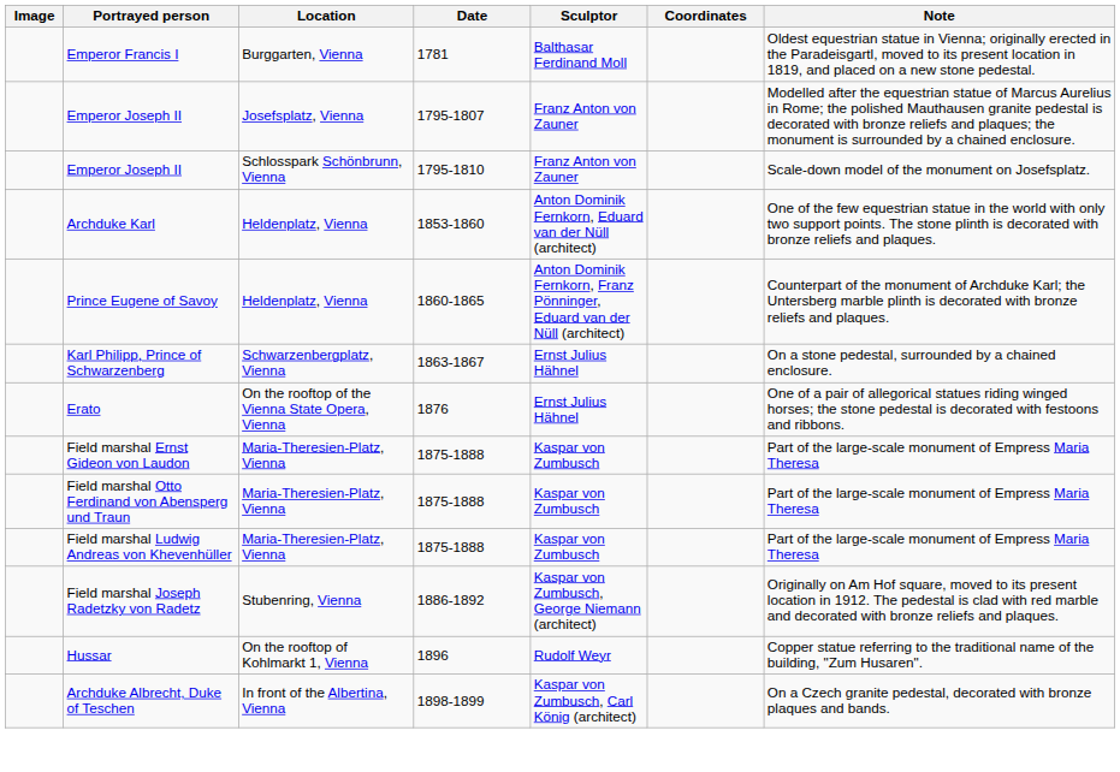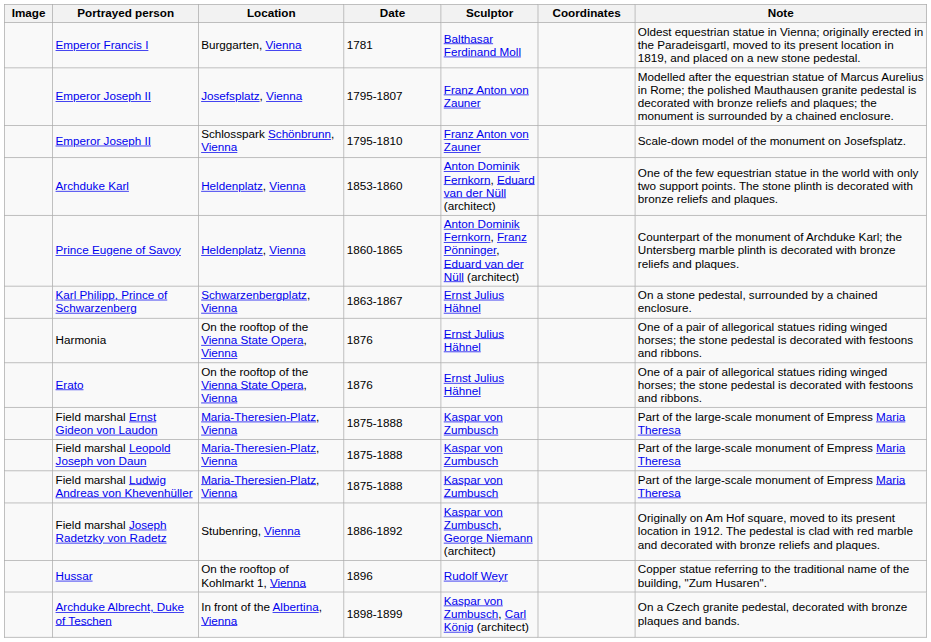 <table class="wikitable sortable"  style="width:100%;">
 <tr>
 <th width="5%" align="left" class="unsortable">Image</th>
 <th width="15%" align="left">Portrayed person</th>
 <th width="15%" align="left">Location</th>
 <th width="10%" align="left">Date</th>
 <th width="10%" align="left">Sculptor</th>
 <th width="10%" align="left">Coordinates</th>
 <th width="30%" align="left">Note</th>
 </tr>
 <tr>
 <td></td>
 <td><a href='#'>Emperor Francis I</a></td>
 <td>Burggarten, <a href='#'>Vienna</a></td>
 <td>1781</td>
 <td><a href='#'>Balthasar Ferdinand Moll</a></td>
 <td></td>
 <td>Oldest equestrian statue in Vienna; originally erected in the Paradeisgartl, moved to its present location in 1819, and placed on a new stone pedestal.</td>
 </tr>
 <tr>
 <td></td>
 <td><a href='#'>Emperor Joseph II</a></td>
 <td><a href='#'>Josefsplatz</a>, <a href='#'>Vienna</a></td>
 <td>1795-1807</td>
 <td><a href='#'>Franz Anton von Zauner</a></td>
 <td></td>
 <td>Modelled after the equestrian statue of Marcus Aurelius in Rome; the polished Mauthausen granite pedestal is decorated with bronze reliefs and plaques; the monument is surrounded by a chained enclosure.</td>
 </tr>
 <tr>
 <td></td>
 <td><a href='#'>Emperor Joseph II</a></td>
 <td>Schlosspark <a href='#'>Schönbrunn</a>, <a href='#'>Vienna</a></td>
 <td>1795-1810</td>
 <td><a href='#'>Franz Anton von Zauner</a></td>
 <td></td>
 <td>Scale-down model of the monument on Josefsplatz.</td>
 </tr>
 <tr>
 <td></td>
 <td><a href='#'>Archduke Karl</a></td>
 <td><a href='#'>Heldenplatz</a>, <a href='#'>Vienna</a></td>
 <td>1853-1860</td>
 <td><a href='#'>Anton Dominik Fernkorn</a>, <a href='#'>Eduard van der Nüll</a> (architect)</td>
 <td></td>
 <td>One of the few equestrian statue in the world with only two support points. The stone plinth is decorated with bronze reliefs and plaques.</td>
 </tr>
 <tr>
 <td></td>
 <td><a href='#'>Prince Eugene of Savoy</a></td>
 <td><a href='#'>Heldenplatz</a>, <a href='#'>Vienna</a></td>
 <td>1860-1865</td>
 <td><a href='#'>Anton Dominik Fernkorn</a>, <a href='#'>Franz Pönninger</a>, <a href='#'>Eduard van der Nüll</a> (architect)</td>
 <td></td>
 <td>Counterpart of the monument of Archduke Karl; the Untersberg marble plinth is decorated with bronze reliefs and plaques.</td>
 </tr>
 <tr>
 <td></td>
 <td><a href='#'>Karl Philipp, Prince of Schwarzenberg</a></td>
 <td><a href='#'>Schwarzenbergplatz</a>, <a href='#'>Vienna</a></td>
 <td>1863-1867</td>
 <td><a href='#'>Ernst Julius Hähnel</a></td>
 <td></td>
 <td>On a stone pedestal, surrounded by a chained enclosure.</td>
 </tr>
 <tr>
 <td></td>
+<td>Harmonia</td>
+<td>On the rooftop of the <a href='#'>Vienna State Opera</a>, <a href='#'>Vienna</a></td>
+<td>1876</td>
+<td><a href='#'>Ernst Julius Hähnel</a></td>
+<td></td>
+<td>One of a pair of allegorical statues riding winged horses; the stone pedestal is decorated with festoons and ribbons.</td>
+</tr>
+<tr>
+<td></td>
 <td><a href='#'>Erato</a></td>
 <td>On the rooftop of the <a href='#'>Vienna State Opera</a>, <a href='#'>Vienna</a></td>
 <td>1876</td>
 <td><a href='#'>Ernst Julius Hähnel</a></td>
 <td></td>
 <td>One of a pair of allegorical statues riding winged horses; the stone pedestal is decorated with festoons and ribbons.</td>
 </tr>
 <tr>
 <td></td>
 <td>Field marshal <a href='#'>Ernst Gideon von Laudon</a></td>
 <td><a href='#'>Maria-Theresien-Platz</a>, <a href='#'>Vienna</a></td>
 <td>1875-1888</td>
 <td><a href='#'>Kaspar von Zumbusch</a></td>
 <td></td>
 <td>Part of the large-scale monument of Empress <a href='#'>Maria Theresa</a></td>
 </tr>
 <tr>
 <td></td>
-<td>Field marshal <a href='#'>Otto Ferdinand von Abensperg und Traun</a></td>
+<td>Field marshal <a href='#'>Leopold Joseph von Daun</a></td>
 <td><a href='#'>Maria-Theresien-Platz</a>, <a href='#'>Vienna</a></td>
 <td>1875-1888</td>
 <td><a href='#'>Kaspar von Zumbusch</a></td>
 <td></td>
 <td>Part of the large-scale monument of Empress <a href='#'>Maria Theresa</a></td>
 </tr>
 <tr>
 <td></td>
 <td>Field marshal <a href='#'>Ludwig Andreas von Khevenhüller</a></td>
 <td><a href='#'>Maria-Theresien-Platz</a>, <a href='#'>Vienna</a></td>
 <td>1875-1888</td>
 <td><a href='#'>Kaspar von Zumbusch</a></td>
 <td></td>
 <td>Part of the large-scale monument of Empress <a href='#'>Maria Theresa</a></td>
 </tr>
 <tr>
 <td></td>
 <td>Field marshal <a href='#'>Joseph Radetzky von Radetz</a></td>
 <td>Stubenring, <a href='#'>Vienna</a></td>
 <td>1886-1892</td>
 <td><a href='#'>Kaspar von Zumbusch</a>, <a href='#'>George Niemann</a> (architect)</td>
 <td></td>
 <td>Originally on Am Hof square, moved to its present location in 1912. The pedestal is clad with red marble and decorated with bronze reliefs and plaques.</td>
 </tr>
 <tr>
 <td></td>
 <td><a href='#'>Hussar</a></td>
 <td>On the rooftop of Kohlmarkt 1, <a href='#'>Vienna</a></td>
 <td>1896</td>
 <td><a href='#'>Rudolf Weyr</a></td>
 <td></td>
 <td>Copper statue referring to the traditional name of the building, "Zum Husaren".</td>
 </tr>
 <tr>
 <td></td>
 <td><a href='#'>Archduke Albrecht, Duke of Teschen</a></td>
 <td>In front of the <a href='#'>Albertina</a>, <a href='#'>Vienna</a></td>
 <td>1898-1899</td>
 <td><a href='#'>Kaspar von Zumbusch</a>, <a href='#'>Carl König</a> (architect)</td>
 <td></td>
 <td>On a Czech granite pedestal, decorated with bronze plaques and bands.</td>
 </tr>
 </table>
